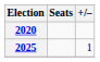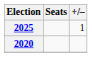 <table class="wikitable" style="font-size:97%; text-align:right;">
 <tr>
 <th>Election</th>
 <th>Seats</th>
 <th>+/–</th>
 </tr>
 <tr>
+<th><a href='#'>2025</a></th>
+<td></td>
+<td> 1</td>
+</tr>
+<tr>
 <th><a href='#'>2020</a></th>
 <td></td>
 <td></td>
 </tr>
 <tr>
-<th><a href='#'>2025</a></th>
-<td></td>
-<td> 1</td>
-</tr>
-<tr>
 </tr>
 </table>
